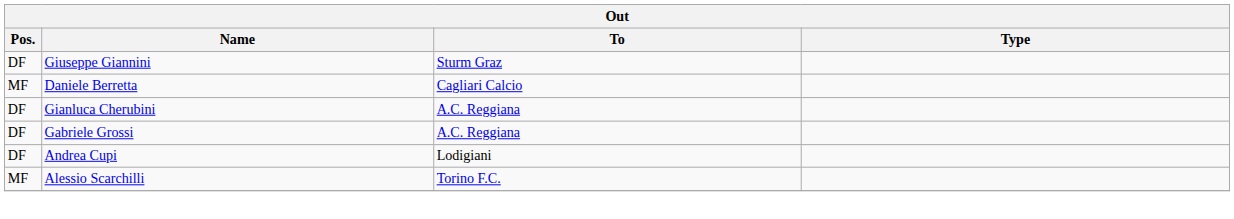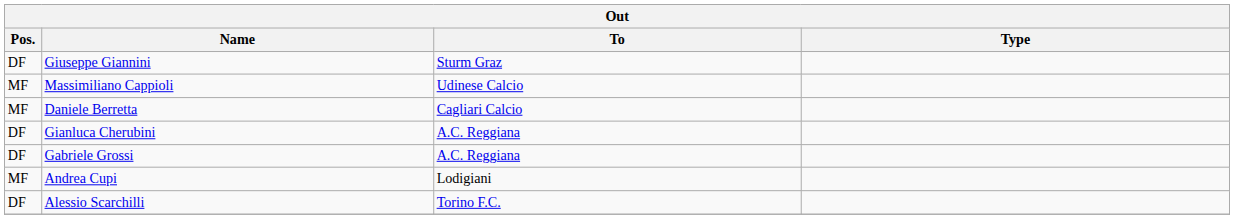 <table class="wikitable" style="font-size:90%; width:99%">
 <tr>
 <th colspan="4">Out</th>
 </tr>
 <tr>
 <th width=3%>Pos.</th>
 <th width=32%>Name</th>
 <th width=30%>To</th>
 <th width=35%>Type</th>
 </tr>
 <tr>
 <td>DF</td>
 <td><a href='#'>Giuseppe Giannini</a></td>
 <td><a href='#'>Sturm Graz</a></td>
+<td></td>
+</tr>
+<tr>
+<td>MF</td>
+<td><a href='#'>Massimiliano Cappioli</a></td>
+<td><a href='#'>Udinese Calcio</a></td>
 <td></td>
 </tr>
 <tr>
 <td>MF</td>
 <td><a href='#'>Daniele Berretta</a></td>
 <td><a href='#'>Cagliari Calcio</a></td>
 <td></td>
 </tr>
 <tr>
 <td>DF</td>
 <td><a href='#'>Gianluca Cherubini</a></td>
 <td><a href='#'>A.C. Reggiana</a></td>
 <td></td>
 </tr>
 <tr>
 <td>DF</td>
 <td><a href='#'>Gabriele Grossi</a></td>
 <td><a href='#'>A.C. Reggiana</a></td>
 <td></td>
 </tr>
 <tr>
-<td>DF</td>
+<td>MF</td>
 <td><a href='#'>Andrea Cupi</a></td>
 <td>Lodigiani</td>
 <td></td>
 </tr>
 <tr>
-<td>MF</td>
+<td>DF</td>
 <td><a href='#'>Alessio Scarchilli</a></td>
 <td><a href='#'>Torino F.C.</a></td>
 <td></td>
 </tr>
 <tr>
 </tr>
 </table>
